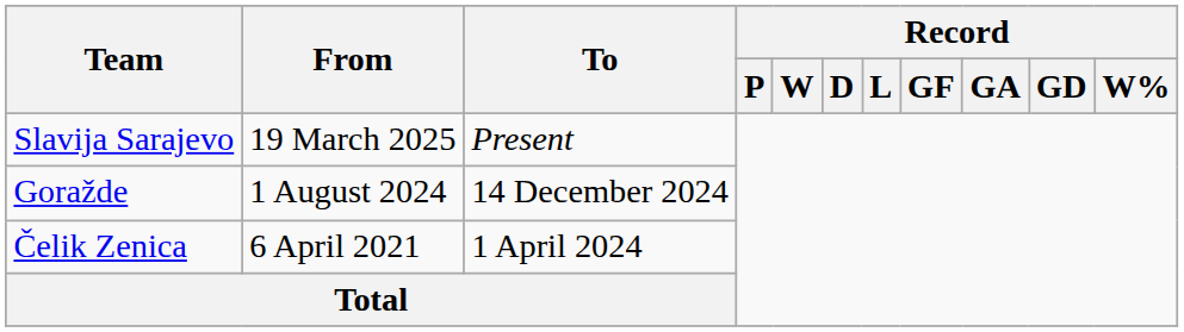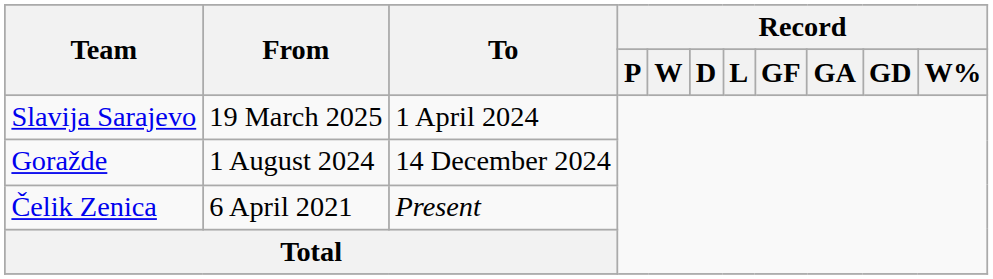 <table class="wikitable" style="text-align:center">
 <tr>
 <th rowspan="2">Team</th>
 <th rowspan="2">From</th>
 <th rowspan="2">To</th>
 <th colspan="8">Record</th>
 </tr>
 <tr>
 <th>P</th>
 <th>W</th>
 <th>D</th>
 <th>L</th>
 <th>GF</th>
 <th>GA</th>
 <th>GD</th>
 <th>W%</th>
 </tr>
 <tr>
 <td align=left><a href='#'>Slavija Sarajevo</a></td>
 <td align=left>19 March 2025</td>
-<td align=left><em>Present</em><br></td>
+<td align=left>1 April 2024<br></td>
 </tr>
 <tr>
 <td align=left><a href='#'>Goražde</a></td>
 <td align=left>1 August 2024</td>
 <td align=left>14 December 2024<br></td>
 </tr>
 <tr>
 <td align=left><a href='#'>Čelik Zenica</a></td>
 <td align=left>6 April 2021</td>
-<td align=left>1 April 2024<br></td>
+<td align=left><em>Present</em><br></td>
 </tr>
 <tr>
 <th colspan="3">Total<br></th>
 </tr>
 </table>
